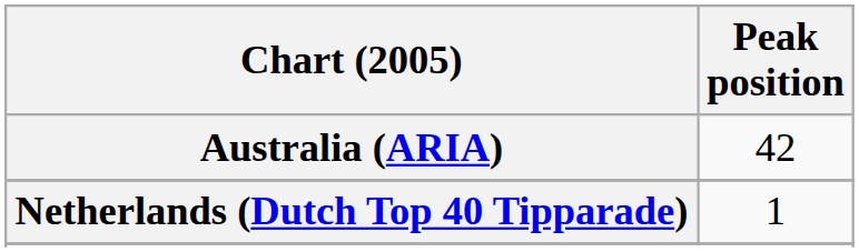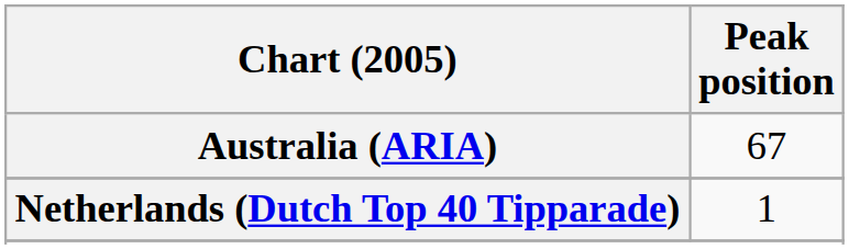 <table class="wikitable sortable plainrowheaders" style="text-align:center">
 <tr>
 <th>Chart (2005)</th>
 <th>Peak<br>position</th>
 </tr>
 <tr>
 <th scope="row">Australia (<a href='#'>ARIA</a>)</th>
-<td>42</td>
+<td>67</td>
 </tr>
 <tr>
 </tr>
 <tr>
 </tr>
 <tr>
 <th scope="row">Netherlands (<a href='#'>Dutch Top 40 Tipparade</a>)</th>
 <td>1</td>
 </tr>
 <tr>
 </tr>
 <tr>
 </tr>
 <tr>
 </tr>
 <tr>
 </tr>
 <tr>
 </tr>
 <tr>
 </tr>
 <tr>
 </tr>
 <tr>
 </tr>
 <tr>
 </tr>
 </table>
